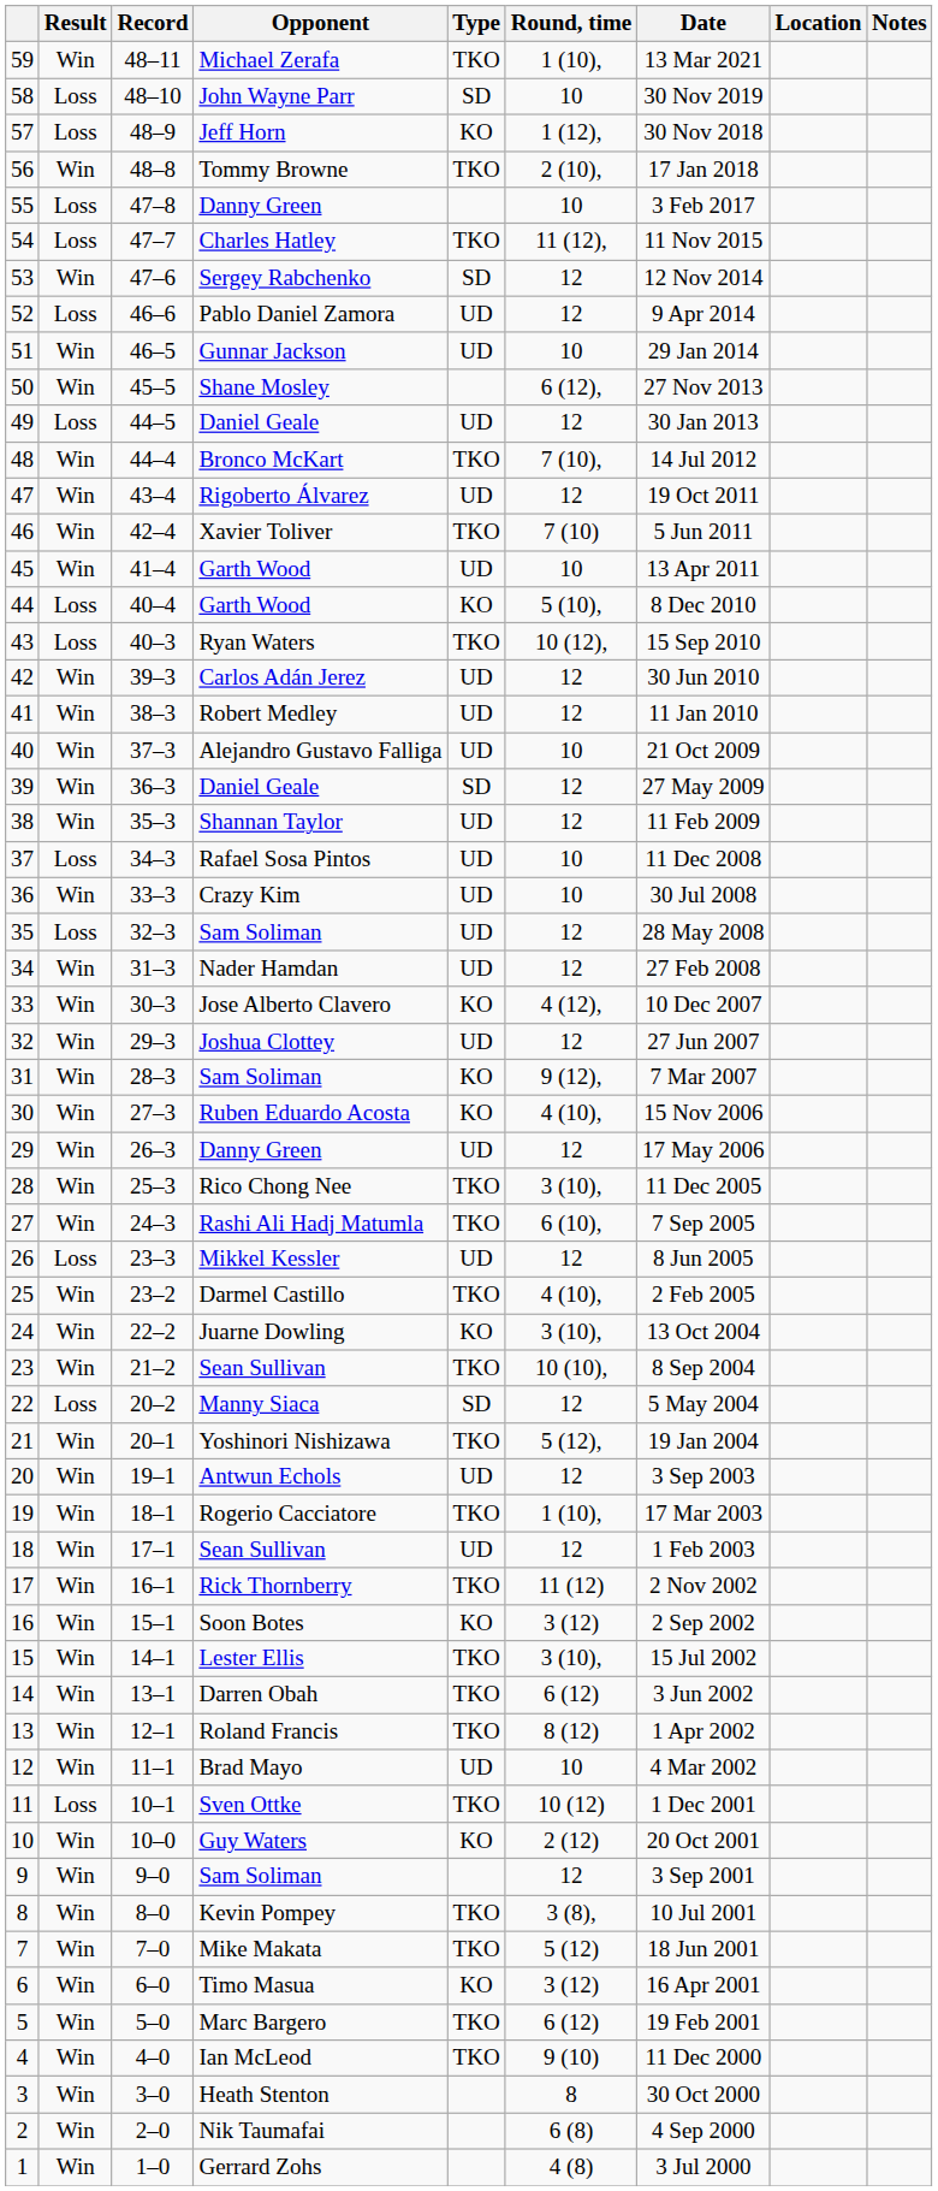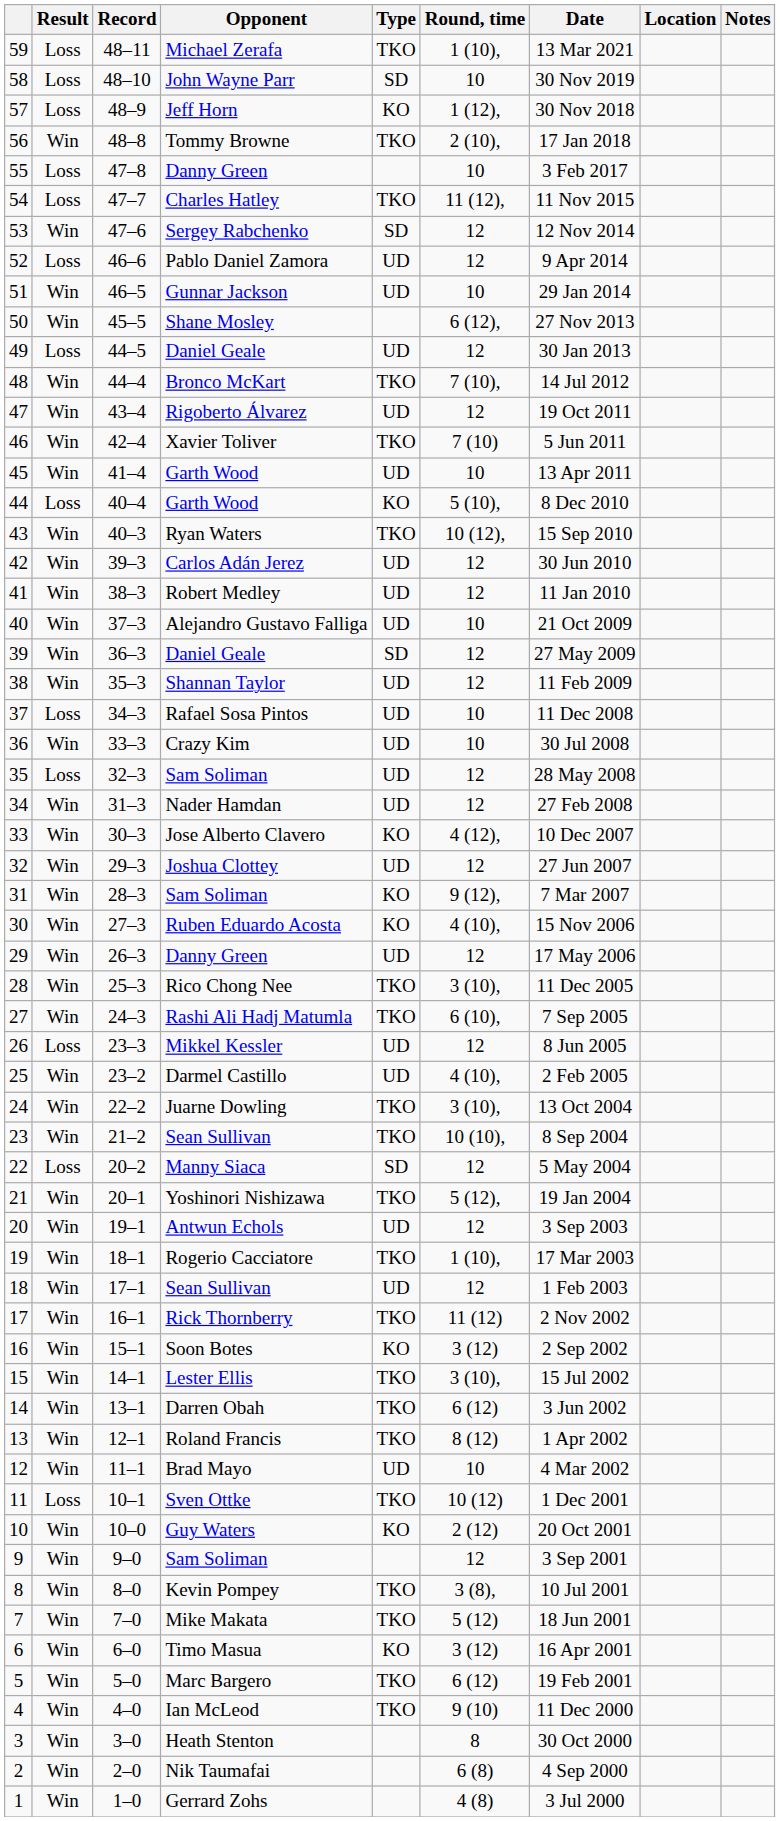 <table class="wikitable" style="text-align:center">
 <tr>
 <th></th>
 <th>Result</th>
 <th>Record</th>
 <th>Opponent</th>
 <th>Type</th>
 <th>Round, time</th>
 <th>Date</th>
 <th>Location</th>
 <th>Notes</th>
 </tr>
 <tr>
 <td>59</td>
-<td>Win</td>
+<td>Loss</td>
 <td>48–11</td>
 <td style="text-align:left;"><a href='#'>Michael Zerafa</a></td>
 <td>TKO</td>
 <td>1 (10), </td>
 <td>13 Mar 2021</td>
 <td style="text-align:left;"></td>
 <td style="text-align:left;"></td>
 </tr>
 <tr>
 <td>58</td>
 <td>Loss</td>
 <td>48–10</td>
 <td style="text-align:left;"><a href='#'>John Wayne Parr</a></td>
 <td>SD</td>
 <td>10</td>
 <td>30 Nov 2019</td>
 <td style="text-align:left;"></td>
 <td></td>
 </tr>
 <tr>
 <td>57</td>
 <td>Loss</td>
 <td>48–9</td>
 <td style="text-align:left;"><a href='#'>Jeff Horn</a></td>
 <td>KO</td>
 <td>1 (12), </td>
 <td>30 Nov 2018</td>
 <td style="text-align:left;"></td>
 <td style="text-align:left;"></td>
 </tr>
 <tr>
 <td>56</td>
 <td>Win</td>
 <td>48–8</td>
 <td style="text-align:left;">Tommy Browne</td>
 <td>TKO</td>
 <td>2 (10), </td>
 <td>17 Jan 2018</td>
 <td style="text-align:left;"></td>
 <td style="text-align:left;"></td>
 </tr>
 <tr>
 <td>55</td>
 <td>Loss</td>
 <td>47–8</td>
 <td style="text-align:left;"><a href='#'>Danny Green</a></td>
 <td></td>
 <td>10</td>
 <td>3 Feb 2017</td>
 <td style="text-align:left;"></td>
 <td style="text-align:left;"></td>
 </tr>
 <tr>
 <td>54</td>
 <td>Loss</td>
 <td>47–7</td>
 <td style="text-align:left;"><a href='#'>Charles Hatley</a></td>
 <td>TKO</td>
 <td>11 (12), </td>
 <td>11 Nov 2015</td>
 <td style="text-align:left;"></td>
 <td style="text-align:left;"></td>
 </tr>
 <tr>
 <td>53</td>
 <td>Win</td>
 <td>47–6</td>
 <td style="text-align:left;"><a href='#'>Sergey Rabchenko</a></td>
 <td>SD</td>
 <td>12</td>
 <td>12 Nov 2014</td>
 <td style="text-align:left;"></td>
 <td style="text-align:left;"></td>
 </tr>
 <tr>
 <td>52</td>
 <td>Loss</td>
 <td>46–6</td>
 <td style="text-align:left;">Pablo Daniel Zamora</td>
 <td>UD</td>
 <td>12</td>
 <td>9 Apr 2014</td>
 <td style="text-align:left;"></td>
 <td style="text-align:left;"></td>
 </tr>
 <tr>
 <td>51</td>
 <td>Win</td>
 <td>46–5</td>
 <td style="text-align:left;"><a href='#'>Gunnar Jackson</a></td>
 <td>UD</td>
 <td>10</td>
 <td>29 Jan 2014</td>
 <td style="text-align:left;"></td>
 <td></td>
 </tr>
 <tr>
 <td>50</td>
 <td>Win</td>
 <td>45–5</td>
 <td style="text-align:left;"><a href='#'>Shane Mosley</a></td>
 <td></td>
 <td>6 (12), </td>
 <td>27 Nov 2013</td>
 <td style="text-align:left;"></td>
 <td style="text-align:left;"></td>
 </tr>
 <tr>
 <td>49</td>
 <td>Loss</td>
 <td>44–5</td>
 <td style="text-align:left;"><a href='#'>Daniel Geale</a></td>
 <td>UD</td>
 <td>12</td>
 <td>30 Jan 2013</td>
 <td style="text-align:left;"></td>
 <td style="text-align:left;"></td>
 </tr>
 <tr>
 <td>48</td>
 <td>Win</td>
 <td>44–4</td>
 <td style="text-align:left;"><a href='#'>Bronco McKart</a></td>
 <td>TKO</td>
 <td>7 (10), </td>
 <td>14 Jul 2012</td>
 <td style="text-align:left;"></td>
 <td style="text-align:left;"></td>
 </tr>
 <tr>
 <td>47</td>
 <td>Win</td>
 <td>43–4</td>
 <td style="text-align:left;"><a href='#'>Rigoberto Álvarez</a></td>
 <td>UD</td>
 <td>12</td>
 <td>19 Oct 2011</td>
 <td style="text-align:left;"></td>
 <td style="text-align:left;"></td>
 </tr>
 <tr>
 <td>46</td>
 <td>Win</td>
 <td>42–4</td>
 <td style="text-align:left;">Xavier Toliver</td>
 <td>TKO</td>
 <td>7 (10)</td>
 <td>5 Jun 2011</td>
 <td style="text-align:left;"></td>
 <td></td>
 </tr>
 <tr>
 <td>45</td>
 <td>Win</td>
 <td>41–4</td>
 <td style="text-align:left;"><a href='#'>Garth Wood</a></td>
 <td>UD</td>
 <td>10</td>
 <td>13 Apr 2011</td>
 <td style="text-align:left;"></td>
 <td></td>
 </tr>
 <tr>
 <td>44</td>
 <td>Loss</td>
 <td>40–4</td>
 <td style="text-align:left;"><a href='#'>Garth Wood</a></td>
 <td>KO</td>
 <td>5 (10), </td>
 <td>8 Dec 2010</td>
 <td style="text-align:left;"></td>
 <td></td>
 </tr>
 <tr>
 <td>43</td>
-<td>Loss</td>
+<td>Win</td>
 <td>40–3</td>
 <td style="text-align:left;">Ryan Waters</td>
 <td>TKO</td>
 <td>10 (12), </td>
 <td>15 Sep 2010</td>
 <td style="text-align:left;"></td>
 <td></td>
 </tr>
 <tr>
 <td>42</td>
 <td>Win</td>
 <td>39–3</td>
 <td style="text-align:left;"><a href='#'>Carlos Adán Jerez</a></td>
 <td>UD</td>
 <td>12</td>
 <td>30 Jun 2010</td>
 <td style="text-align:left;"></td>
 <td></td>
 </tr>
 <tr>
 <td>41</td>
 <td>Win</td>
 <td>38–3</td>
 <td style="text-align:left;">Robert Medley</td>
 <td>UD</td>
 <td>12</td>
 <td>11 Jan 2010</td>
 <td style="text-align:left;"></td>
 <td></td>
 </tr>
 <tr>
 <td>40</td>
 <td>Win</td>
 <td>37–3</td>
 <td style="text-align:left;">Alejandro Gustavo Falliga</td>
 <td>UD</td>
 <td>10</td>
 <td>21 Oct 2009</td>
 <td style="text-align:left;"></td>
 <td></td>
 </tr>
 <tr>
 <td>39</td>
 <td>Win</td>
 <td>36–3</td>
 <td style="text-align:left;"><a href='#'>Daniel Geale</a></td>
 <td>SD</td>
 <td>12</td>
 <td>27 May 2009</td>
 <td style="text-align:left;"></td>
 <td style="text-align:left;"></td>
 </tr>
 <tr>
 <td>38</td>
 <td>Win</td>
 <td>35–3</td>
 <td style="text-align:left;"><a href='#'>Shannan Taylor</a></td>
 <td>UD</td>
 <td>12</td>
 <td>11 Feb 2009</td>
 <td style="text-align:left;"></td>
 <td style="text-align:left;"></td>
 </tr>
 <tr>
 <td>37</td>
 <td>Loss</td>
 <td>34–3</td>
 <td style="text-align:left;">Rafael Sosa Pintos</td>
 <td>UD</td>
 <td>10</td>
 <td>11 Dec 2008</td>
 <td style="text-align:left;"></td>
 <td></td>
 </tr>
 <tr>
 <td>36</td>
 <td>Win</td>
 <td>33–3</td>
 <td style="text-align:left;">Crazy Kim</td>
 <td>UD</td>
 <td>10</td>
 <td>30 Jul 2008</td>
 <td style="text-align:left;"></td>
 <td></td>
 </tr>
 <tr>
 <td>35</td>
 <td>Loss</td>
 <td>32–3</td>
 <td style="text-align:left;"><a href='#'>Sam Soliman</a></td>
 <td>UD</td>
 <td>12</td>
 <td>28 May 2008</td>
 <td style="text-align:left;"></td>
 <td style="text-align:left;"></td>
 </tr>
 <tr>
 <td>34</td>
 <td>Win</td>
 <td>31–3</td>
 <td style="text-align:left;">Nader Hamdan</td>
 <td>UD</td>
 <td>12</td>
 <td>27 Feb 2008</td>
 <td style="text-align:left;"></td>
 <td style="text-align:left;"></td>
 </tr>
 <tr>
 <td>33</td>
 <td>Win</td>
 <td>30–3</td>
 <td style="text-align:left;">Jose Alberto Clavero</td>
 <td>KO</td>
 <td>4 (12), </td>
 <td>10 Dec 2007</td>
 <td style="text-align:left;"></td>
 <td style="text-align:left;"></td>
 </tr>
 <tr>
 <td>32</td>
 <td>Win</td>
 <td>29–3</td>
 <td style="text-align:left;"><a href='#'>Joshua Clottey</a></td>
 <td>UD</td>
 <td>12</td>
 <td>27 Jun 2007</td>
 <td style="text-align:left;"></td>
 <td style="text-align:left;"></td>
 </tr>
 <tr>
 <td>31</td>
 <td>Win</td>
 <td>28–3</td>
 <td style="text-align:left;"><a href='#'>Sam Soliman</a></td>
 <td>KO</td>
 <td>9 (12), </td>
 <td>7 Mar 2007</td>
 <td style="text-align:left;"></td>
 <td style="text-align:left;"></td>
 </tr>
 <tr>
 <td>30</td>
 <td>Win</td>
 <td>27–3</td>
 <td style="text-align:left;"><a href='#'>Ruben Eduardo Acosta</a></td>
 <td>KO</td>
 <td>4 (10), </td>
 <td>15 Nov 2006</td>
 <td style="text-align:left;"></td>
 <td></td>
 </tr>
 <tr>
 <td>29</td>
 <td>Win</td>
 <td>26–3</td>
 <td style="text-align:left;"><a href='#'>Danny Green</a></td>
 <td>UD</td>
 <td>12</td>
 <td>17 May 2006</td>
 <td style="text-align:left;"></td>
 <td></td>
 </tr>
 <tr>
 <td>28</td>
 <td>Win</td>
 <td>25–3</td>
 <td style="text-align:left;">Rico Chong Nee</td>
 <td>TKO</td>
 <td>3 (10), </td>
 <td>11 Dec 2005</td>
 <td style="text-align:left;"></td>
 <td></td>
 </tr>
 <tr>
 <td>27</td>
 <td>Win</td>
 <td>24–3</td>
 <td style="text-align:left;"><a href='#'>Rashi Ali Hadj Matumla</a></td>
 <td>TKO</td>
 <td>6 (10), </td>
 <td>7 Sep 2005</td>
 <td style="text-align:left;"></td>
 <td></td>
 </tr>
 <tr>
 <td>26</td>
 <td>Loss</td>
 <td>23–3</td>
 <td style="text-align:left;"><a href='#'>Mikkel Kessler</a></td>
 <td>UD</td>
 <td>12</td>
 <td>8 Jun 2005</td>
 <td style="text-align:left;"></td>
 <td style="text-align:left;"></td>
 </tr>
 <tr>
 <td>25</td>
 <td>Win</td>
 <td>23–2</td>
 <td style="text-align:left;">Darmel Castillo</td>
-<td>TKO</td>
+<td>UD</td>
 <td>4 (10), </td>
 <td>2 Feb 2005</td>
 <td style="text-align:left;"></td>
 <td></td>
 </tr>
 <tr>
 <td>24</td>
 <td>Win</td>
 <td>22–2</td>
 <td style="text-align:left;">Juarne Dowling</td>
-<td>KO</td>
+<td>TKO</td>
 <td>3 (10), </td>
 <td>13 Oct 2004</td>
 <td style="text-align:left;"></td>
 <td></td>
 </tr>
 <tr>
 <td>23</td>
 <td>Win</td>
 <td>21–2</td>
 <td style="text-align:left;"><a href='#'>Sean Sullivan</a></td>
 <td>TKO</td>
 <td>10 (10), </td>
 <td>8 Sep 2004</td>
 <td style="text-align:left;"></td>
 <td></td>
 </tr>
 <tr>
 <td>22</td>
 <td>Loss</td>
 <td>20–2</td>
 <td style="text-align:left;"><a href='#'>Manny Siaca</a></td>
 <td>SD</td>
 <td>12</td>
 <td>5 May 2004</td>
 <td style="text-align:left;"></td>
 <td style="text-align:left;"></td>
 </tr>
 <tr>
 <td>21</td>
 <td>Win</td>
 <td>20–1</td>
 <td style="text-align:left;">Yoshinori Nishizawa</td>
 <td>TKO</td>
 <td>5 (12), </td>
 <td>19 Jan 2004</td>
 <td style="text-align:left;"></td>
 <td style="text-align:left;"></td>
 </tr>
 <tr>
 <td>20</td>
 <td>Win</td>
 <td>19–1</td>
 <td style="text-align:left;"><a href='#'>Antwun Echols</a></td>
 <td>UD</td>
 <td>12</td>
 <td>3 Sep 2003</td>
 <td style="text-align:left;"></td>
 <td style="text-align:left;"></td>
 </tr>
 <tr>
 <td>19</td>
 <td>Win</td>
 <td>18–1</td>
 <td style="text-align:left;">Rogerio Cacciatore</td>
 <td>TKO</td>
 <td>1 (10), </td>
 <td>17 Mar 2003</td>
 <td style="text-align:left;"></td>
 <td></td>
 </tr>
 <tr>
 <td>18</td>
 <td>Win</td>
 <td>17–1</td>
 <td style="text-align:left;"><a href='#'>Sean Sullivan</a></td>
 <td>UD</td>
 <td>12</td>
 <td>1 Feb 2003</td>
 <td style="text-align:left;"></td>
 <td style="text-align:left;"></td>
 </tr>
 <tr>
 <td>17</td>
 <td>Win</td>
 <td>16–1</td>
 <td style="text-align:left;"><a href='#'>Rick Thornberry</a></td>
 <td>TKO</td>
 <td>11 (12)</td>
 <td>2 Nov 2002</td>
 <td style="text-align:left;"></td>
 <td style="text-align:left;"></td>
 </tr>
 <tr>
 <td>16</td>
 <td>Win</td>
 <td>15–1</td>
 <td style="text-align:left;">Soon Botes</td>
 <td>KO</td>
 <td>3 (12)</td>
 <td>2 Sep 2002</td>
 <td style="text-align:left;"></td>
 <td style="text-align:left;"></td>
 </tr>
 <tr>
 <td>15</td>
 <td>Win</td>
 <td>14–1</td>
 <td style="text-align:left;"><a href='#'>Lester Ellis</a></td>
 <td>TKO</td>
 <td>3 (10), </td>
 <td>15 Jul 2002</td>
 <td style="text-align:left;"></td>
 <td></td>
 </tr>
 <tr>
 <td>14</td>
 <td>Win</td>
 <td>13–1</td>
 <td style="text-align:left;">Darren Obah</td>
 <td>TKO</td>
 <td>6 (12)</td>
 <td>3 Jun 2002</td>
 <td style="text-align:left;"></td>
 <td style="text-align:left;"></td>
 </tr>
 <tr>
 <td>13</td>
 <td>Win</td>
 <td>12–1</td>
 <td style="text-align:left;">Roland Francis</td>
 <td>TKO</td>
 <td>8 (12)</td>
 <td>1 Apr 2002</td>
 <td style="text-align:left;"></td>
 <td style="text-align:left;"></td>
 </tr>
 <tr>
 <td>12</td>
 <td>Win</td>
 <td>11–1</td>
 <td style="text-align:left;">Brad Mayo</td>
 <td>UD</td>
 <td>10</td>
 <td>4 Mar 2002</td>
 <td style="text-align:left;"></td>
 <td></td>
 </tr>
 <tr>
 <td>11</td>
 <td>Loss</td>
 <td>10–1</td>
 <td style="text-align:left;"><a href='#'>Sven Ottke</a></td>
 <td>TKO</td>
 <td>10 (12)</td>
 <td>1 Dec 2001</td>
 <td style="text-align:left;"></td>
 <td style="text-align:left;"></td>
 </tr>
 <tr>
 <td>10</td>
 <td>Win</td>
 <td>10–0</td>
 <td style="text-align:left;"><a href='#'>Guy Waters</a></td>
 <td>KO</td>
 <td>2 (12)</td>
 <td>20 Oct 2001</td>
 <td style="text-align:left;"></td>
 <td style="text-align:left;"></td>
 </tr>
 <tr>
 <td>9</td>
 <td>Win</td>
 <td>9–0</td>
 <td style="text-align:left;"><a href='#'>Sam Soliman</a></td>
 <td></td>
 <td>12</td>
 <td>3 Sep 2001</td>
 <td style="text-align:left;"></td>
 <td style="text-align:left;"></td>
 </tr>
 <tr>
 <td>8</td>
 <td>Win</td>
 <td>8–0</td>
 <td style="text-align:left;">Kevin Pompey</td>
 <td>TKO</td>
 <td>3 (8), </td>
 <td>10 Jul 2001</td>
 <td style="text-align:left;"></td>
 <td></td>
 </tr>
 <tr>
 <td>7</td>
 <td>Win</td>
 <td>7–0</td>
 <td style="text-align:left;">Mike Makata</td>
 <td>TKO</td>
 <td>5 (12)</td>
 <td>18 Jun 2001</td>
 <td style="text-align:left;"></td>
 <td style="text-align:left;"></td>
 </tr>
 <tr>
 <td>6</td>
 <td>Win</td>
 <td>6–0</td>
 <td style="text-align:left;">Timo Masua</td>
 <td>KO</td>
 <td>3 (12)</td>
 <td>16 Apr 2001</td>
 <td style="text-align:left;"></td>
 <td style="text-align:left;"></td>
 </tr>
 <tr>
 <td>5</td>
 <td>Win</td>
 <td>5–0</td>
 <td style="text-align:left;">Marc Bargero</td>
 <td>TKO</td>
 <td>6 (12)</td>
 <td>19 Feb 2001</td>
 <td style="text-align:left;"></td>
 <td style="text-align:left;"></td>
 </tr>
 <tr>
 <td>4</td>
 <td>Win</td>
 <td>4–0</td>
 <td style="text-align:left;">Ian McLeod</td>
 <td>TKO</td>
 <td>9 (10)</td>
 <td>11 Dec 2000</td>
 <td style="text-align:left;"></td>
 <td></td>
 </tr>
 <tr>
 <td>3</td>
 <td>Win</td>
 <td>3–0</td>
 <td style="text-align:left;">Heath Stenton</td>
 <td></td>
 <td>8</td>
 <td>30 Oct 2000</td>
 <td style="text-align:left;"></td>
 <td></td>
 </tr>
 <tr>
 <td>2</td>
 <td>Win</td>
 <td>2–0</td>
 <td style="text-align:left;">Nik Taumafai</td>
 <td></td>
 <td>6 (8)</td>
 <td>4 Sep 2000</td>
 <td style="text-align:left;"></td>
 <td></td>
 </tr>
 <tr>
 <td>1</td>
 <td>Win</td>
 <td>1–0</td>
 <td style="text-align:left;">Gerrard Zohs</td>
 <td></td>
 <td>4 (8)</td>
 <td>3 Jul 2000</td>
 <td style="text-align:left;"></td>
 <td></td>
 </tr>
 </table>
